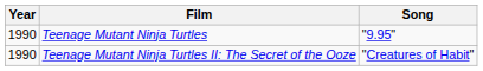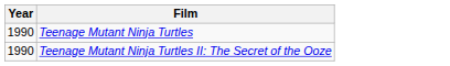 <table class="wikitable">
 <tr>
 <th>Year</th>
 <th>Film</th>
-<th>Song</th>
 </tr>
 <tr>
 <td>1990</td>
 <td><em><a href='#'>Teenage Mutant Ninja Turtles</a></em></td>
-<td>"<a href='#'>9.95</a>"</td>
 </tr>
 <tr>
 <td>1990</td>
 <td><em><a href='#'>Teenage Mutant Ninja Turtles II: The Secret of the Ooze</a></em></td>
-<td>"<a href='#'>Creatures of Habit</a>"</td>
 </tr>
 </table>
